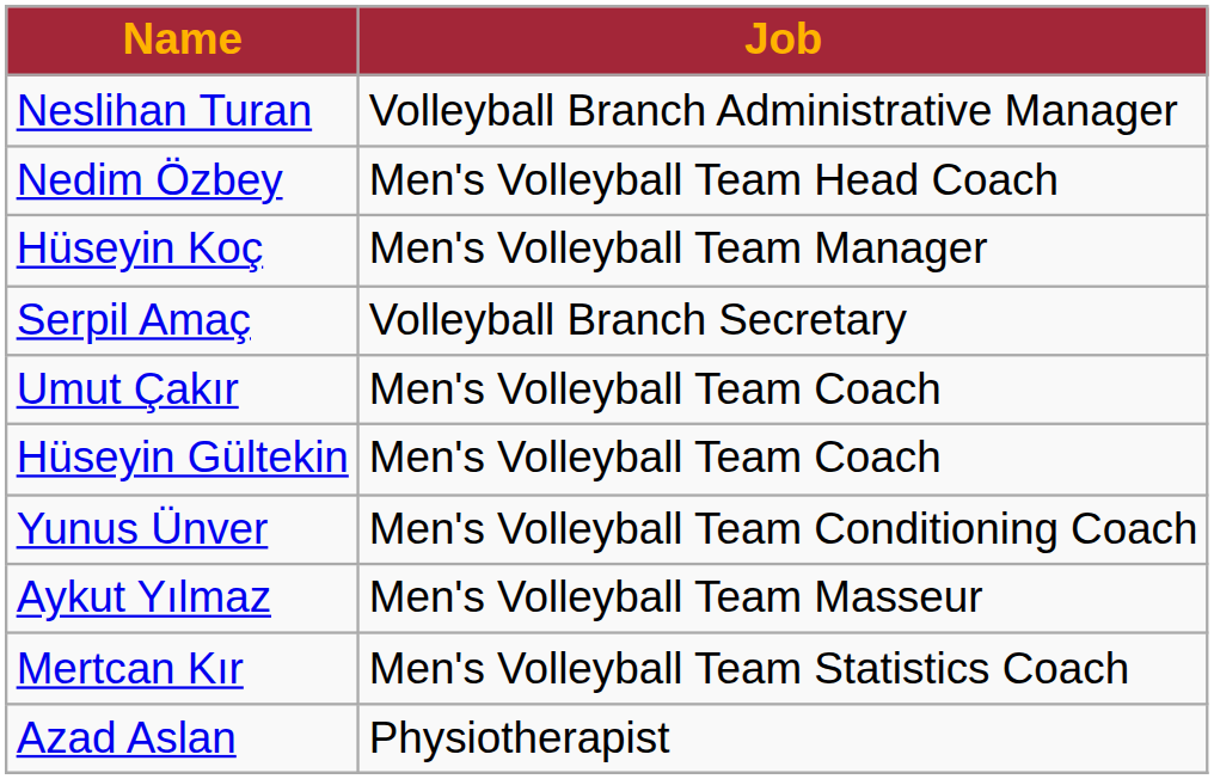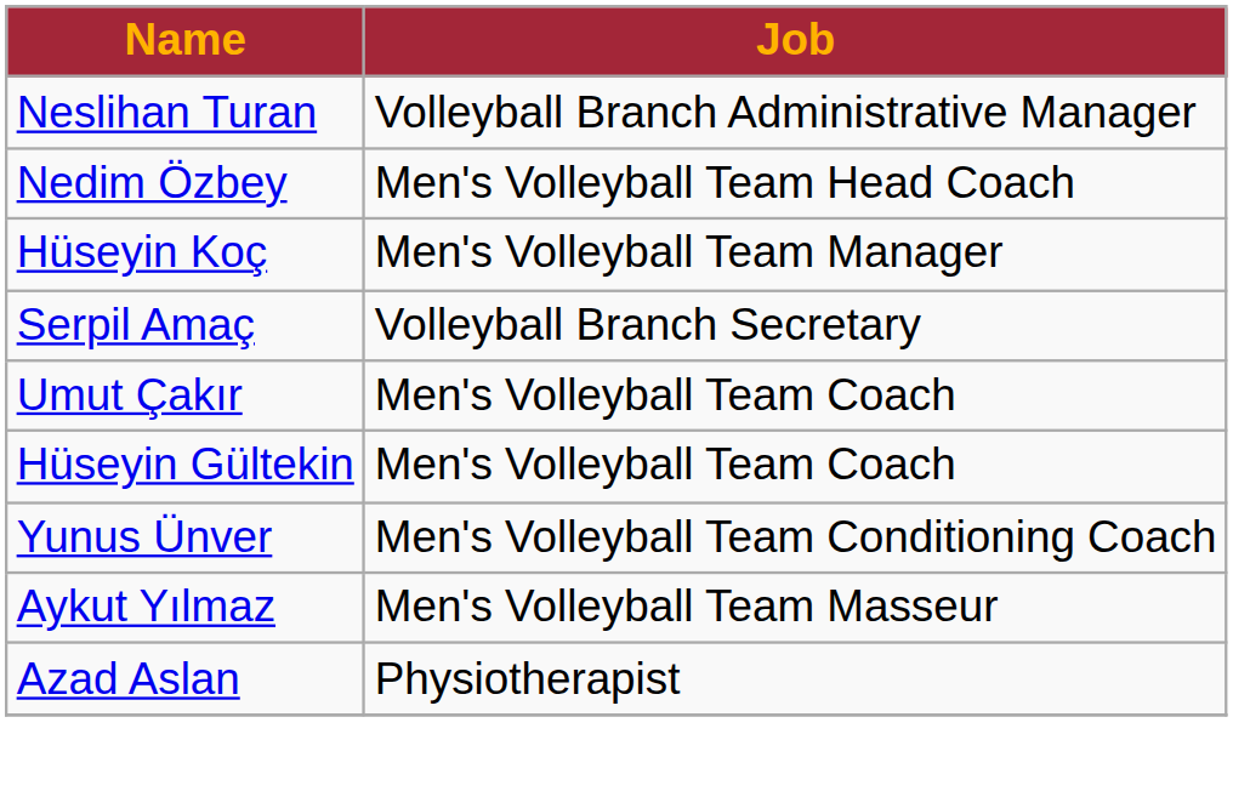 <table class="wikitable">
 <tr>
 <th style="color:#FFB300; background:#A32638;">Name</th>
 <th style="color:#FFB300; background:#A32638;">Job</th>
 </tr>
 <tr>
 <td> <a href='#'>Neslihan Turan</a></td>
 <td>Volleyball Branch Administrative Manager</td>
 </tr>
 <tr>
 <td> <a href='#'>Nedim Özbey</a></td>
 <td>Men's Volleyball Team Head Coach</td>
 </tr>
 <tr>
 <td> <a href='#'>Hüseyin Koç</a></td>
 <td>Men's Volleyball Team Manager</td>
 </tr>
 <tr>
 <td> <a href='#'>Serpil Amaç</a></td>
 <td>Volleyball Branch Secretary</td>
 </tr>
 <tr>
 <td> <a href='#'>Umut Çakır</a></td>
 <td>Men's Volleyball Team Coach</td>
 </tr>
 <tr>
 <td> <a href='#'>Hüseyin Gültekin</a></td>
 <td>Men's Volleyball Team Coach</td>
 </tr>
 <tr>
 <td> <a href='#'>Yunus Ünver</a></td>
 <td>Men's Volleyball Team Conditioning Coach</td>
 </tr>
 <tr>
 <td> <a href='#'>Aykut Yılmaz</a></td>
 <td>Men's Volleyball Team Masseur</td>
 </tr>
 <tr>
-<td> <a href='#'>Mertcan Kır</a></td>
-<td>Men's Volleyball Team Statistics Coach</td>
-</tr>
-<tr>
 <td> <a href='#'>Azad Aslan</a></td>
 <td>Physiotherapist</td>
 </tr>
 <tr>
 </tr>
 </table>
